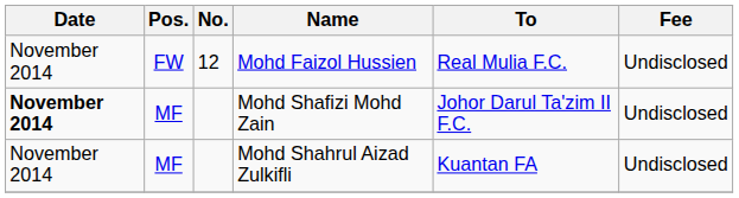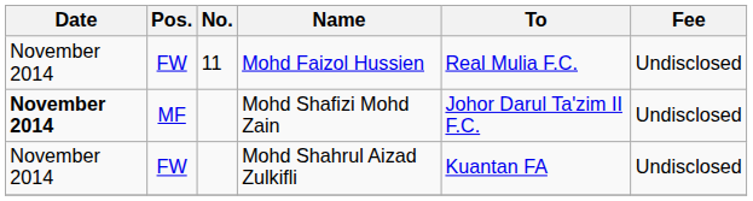 <table class="wikitable sortable">
 <tr>
 <th>Date</th>
 <th>Pos.</th>
 <th>No.</th>
 <th>Name</th>
 <th>To</th>
 <th>Fee</th>
 </tr>
 <tr>
 <td>November 2014</td>
 <td align="center"><a href='#'>FW</a></td>
-<td>12</td>
+<td>11</td>
 <td align="left"> <a href='#'>Mohd Faizol Hussien</a></td>
 <td align="left"> <a href='#'>Real Mulia F.C.</a></td>
 <td>Undisclosed</td>
 </tr>
 <tr>
 <td><strong>November 2014</strong></td>
 <td align="center"><a href='#'>MF</a></td>
 <td></td>
 <td align="left"> Mohd Shafizi Mohd Zain</td>
 <td align="left"> <a href='#'>Johor Darul Ta'zim II F.C.</a></td>
 <td>Undisclosed</td>
 </tr>
 <tr>
 <td>November 2014</td>
-<td align="center"><a href='#'>MF</a></td>
+<td align="center"><a href='#'>FW</a></td>
 <td></td>
 <td align="left"> Mohd Shahrul Aizad Zulkifli</td>
 <td align="left"> <a href='#'>Kuantan FA</a></td>
 <td>Undisclosed</td>
 </tr>
 <tr>
 </tr>
 </table>
